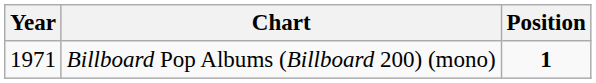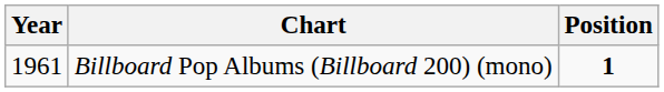 <table class="wikitable">
 <tr>
 <th>Year</th>
 <th>Chart</th>
 <th>Position</th>
 </tr>
 <tr>
-<td>1971</td>
+<td>1961</td>
 <td><em>Billboard</em> Pop Albums (<em>Billboard</em> 200) (mono)</td>
 <td align="center"><strong>1</strong></td>
 </tr>
 </table>
